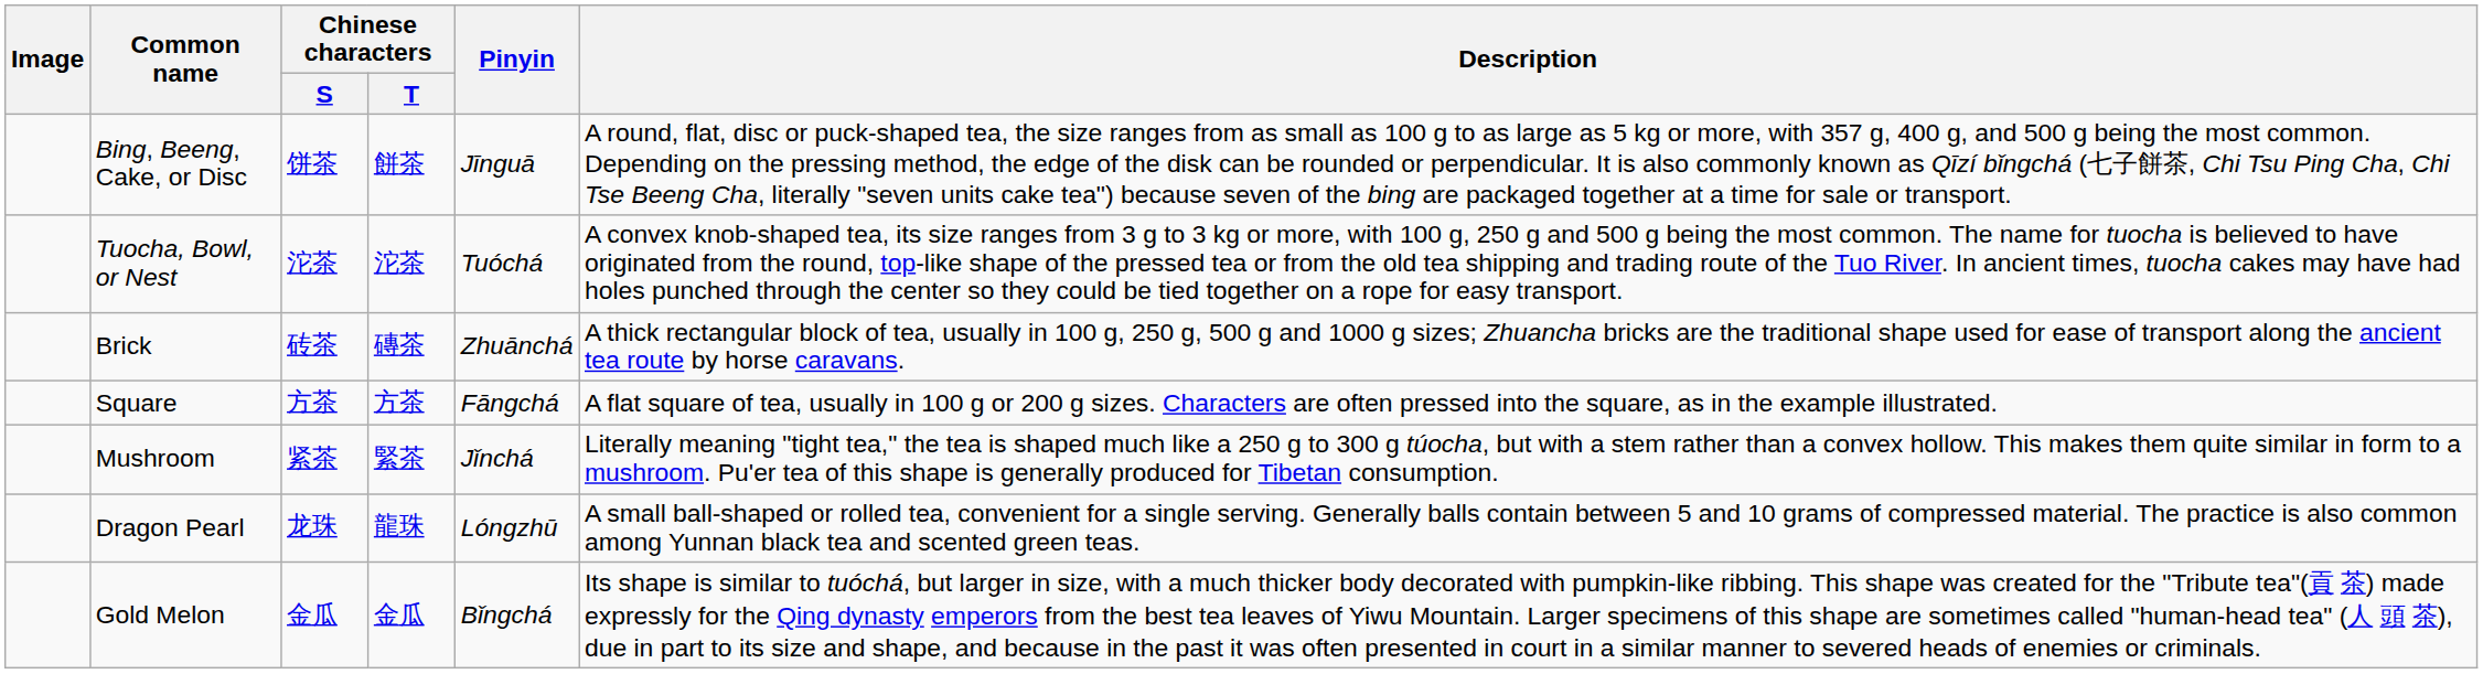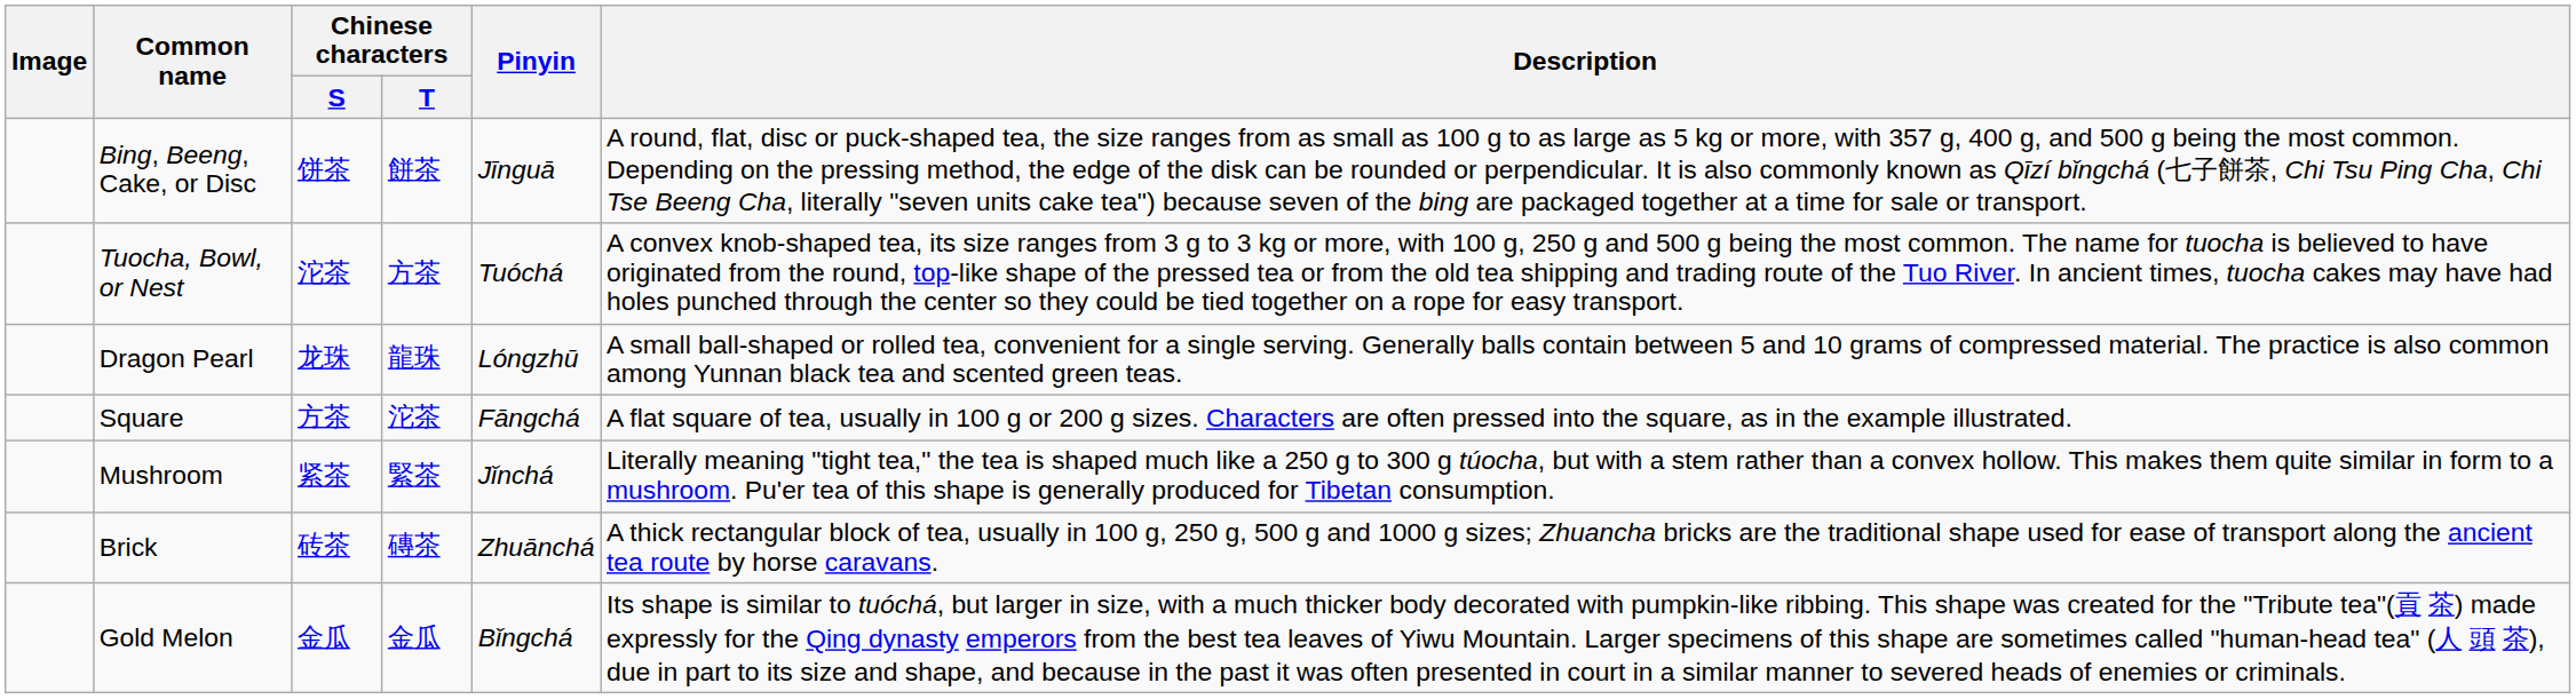 <table class="wikitable">
 <tr>
 <th rowspan="2" ;>Image</th>
 <th rowspan="2" ;>Common name</th>
 <th colspan="2" ;>Chinese characters</th>
 <th rowspan="2" ;><a href='#'>Pinyin</a></th>
 <th rowspan="2" ;>Description</th>
 </tr>
 <tr>
 <th><a href='#'>S</a></th>
 <th><a href='#'>T</a></th>
 </tr>
 <tr>
 <td></td>
 <td><em>Bing</em>, <em>Beeng</em>, Cake, or Disc</td>
 <td><a href='#'>饼</a><a href='#'>茶</a></td>
 <td><a href='#'>餅</a><a href='#'>茶</a></td>
 <td><em>Jīnguā</em></td>
 <td>A round, flat, disc or puck-shaped tea, the size ranges from as small as 100 g to as large as 5 kg or more, with 357 g, 400 g, and 500 g being the most common. Depending on the pressing method, the edge of the disk can be rounded or perpendicular. It is also commonly known as <em>Qīzí bǐngchá</em> (七子餅茶, <em>Chi Tsu Ping Cha</em>, <em>Chi Tse Beeng Cha</em>, literally "seven units cake tea") because seven of the <em>bing</em> are packaged together at a time for sale or transport.</td>
 </tr>
 <tr>
 <td></td>
 <td><em>Tuocha, Bowl, or Nest</em></td>
 <td><a href='#'>沱</a><a href='#'>茶</a></td>
-<td><a href='#'>沱</a><a href='#'>茶</a></td>
+<td><a href='#'>方</a><a href='#'>茶</a></td>
 <td><em>Tuóchá</em></td>
 <td>A convex knob-shaped tea, its size ranges from 3 g to 3 kg or more, with 100 g, 250 g and 500 g being the most common. The name for <em>tuocha</em> is believed to have originated from the round, <a href='#'>top</a>-like shape of the pressed tea or from the old tea shipping and trading route of the <a href='#'>Tuo River</a>. In ancient times, <em>tuocha</em> cakes may have had holes punched through the center so they could be tied together on a rope for easy transport.</td>
 </tr>
 <tr>
 <td></td>
-<td>Brick</td>
-<td><a href='#'>砖</a><a href='#'>茶</a></td>
-<td><a href='#'>磚</a><a href='#'>茶</a></td>
-<td><em>Zhuānchá</em></td>
-<td>A thick rectangular block of tea, usually in 100 g, 250 g, 500 g and 1000 g sizes; <em>Zhuancha</em> bricks are the traditional shape used for ease of transport along the <a href='#'>ancient tea route</a> by horse <a href='#'>caravans</a>.</td>
+<td>Dragon Pearl</td>
+<td><a href='#'>龙</a><a href='#'>珠</a></td>
+<td><a href='#'>龍</a><a href='#'>珠</a></td>
+<td><em>Lóngzhū</em></td>
+<td>A small ball-shaped or rolled tea, convenient for a single serving. Generally balls contain between 5 and 10 grams of compressed material. The practice is also common among Yunnan black tea and scented green teas.</td>
 </tr>
 <tr>
 <td></td>
 <td>Square</td>
 <td><a href='#'>方</a><a href='#'>茶</a></td>
-<td><a href='#'>方</a><a href='#'>茶</a></td>
+<td><a href='#'>沱</a><a href='#'>茶</a></td>
 <td><em>Fāngchá</em></td>
 <td>A flat square of tea, usually in 100 g or 200 g sizes. <a href='#'>Characters</a> are often pressed into the square, as in the example illustrated.</td>
 </tr>
 <tr>
 <td></td>
 <td>Mushroom</td>
 <td><a href='#'>紧</a><a href='#'>茶</a></td>
 <td><a href='#'>緊</a><a href='#'>茶</a></td>
 <td><em>Jǐnchá</em></td>
 <td>Literally meaning "tight tea," the tea is shaped much like a 250 g to 300 g <em>túocha</em>, but with a stem rather than a convex hollow. This makes them quite similar in form to a <a href='#'>mushroom</a>. Pu'er tea of this shape is generally produced for <a href='#'>Tibetan</a> consumption.</td>
 </tr>
 <tr>
 <td></td>
-<td>Dragon Pearl</td>
-<td><a href='#'>龙</a><a href='#'>珠</a></td>
-<td><a href='#'>龍</a><a href='#'>珠</a></td>
-<td><em>Lóngzhū</em></td>
-<td>A small ball-shaped or rolled tea, convenient for a single serving. Generally balls contain between 5 and 10 grams of compressed material. The practice is also common among Yunnan black tea and scented green teas.</td>
+<td>Brick</td>
+<td><a href='#'>砖</a><a href='#'>茶</a></td>
+<td><a href='#'>磚</a><a href='#'>茶</a></td>
+<td><em>Zhuānchá</em></td>
+<td>A thick rectangular block of tea, usually in 100 g, 250 g, 500 g and 1000 g sizes; <em>Zhuancha</em> bricks are the traditional shape used for ease of transport along the <a href='#'>ancient tea route</a> by horse <a href='#'>caravans</a>.</td>
 </tr>
 <tr>
 <td></td>
 <td>Gold Melon</td>
 <td><a href='#'>金</a><a href='#'>瓜</a></td>
 <td><a href='#'>金</a><a href='#'>瓜</a></td>
 <td><em>Bǐngchá</em></td>
 <td>Its shape is similar to <em>tuóchá</em>, but larger in size, with a much thicker body decorated with pumpkin-like ribbing. This shape was created for the "Tribute tea"(<a href='#'>貢</a> <a href='#'>茶</a>) made expressly for the <a href='#'>Qing dynasty</a> <a href='#'>emperors</a> from the best tea leaves of Yiwu Mountain. Larger specimens of this shape are sometimes called "human-head tea" (<a href='#'>人</a> <a href='#'>頭</a> <a href='#'>茶</a>), due in part to its size and shape, and because in the past it was often presented in court in a similar manner to severed heads of enemies or criminals.</td>
 </tr>
 </table>
